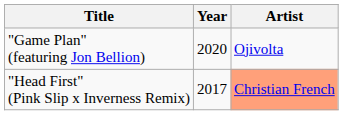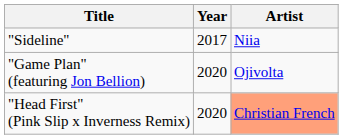 <table class="wikitable">
 <tr>
 <th>Title</th>
 <th>Year</th>
 <th>Artist</th>
+</tr>
+<tr>
+<td>"Sideline"</td>
+<td>2017</td>
+<td><a href='#'>Niia</a></td>
 </tr>
 <tr>
 <td>"Game Plan"<br>(featuring <a href='#'>Jon Bellion</a>)</td>
 <td>2020</td>
 <td><a href='#'>Ojivolta</a></td>
 </tr>
 <tr>
 <td>"Head First"<br>(Pink Slip x Inverness Remix)</td>
-<td>2017</td>
+<td>2020</td>
 <td style="background: lightsalmon;"><a href='#'>Christian French</a></td>
 </tr>
 </table>
